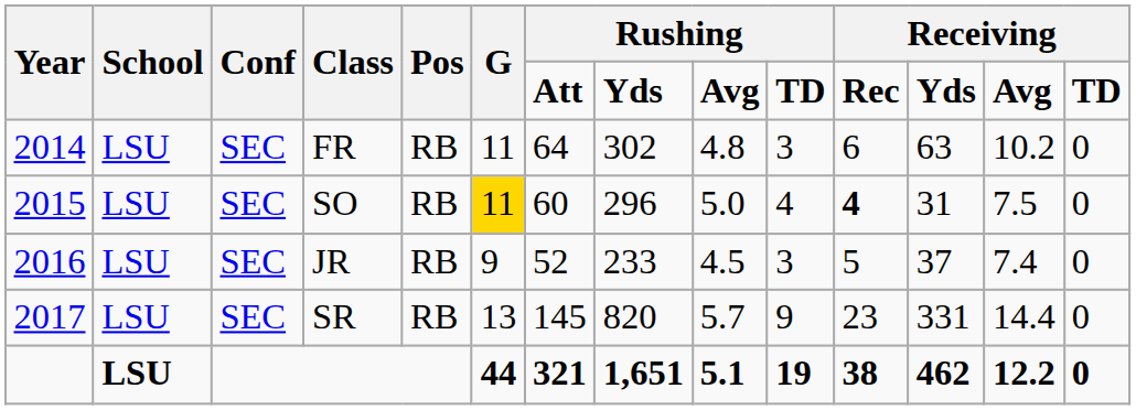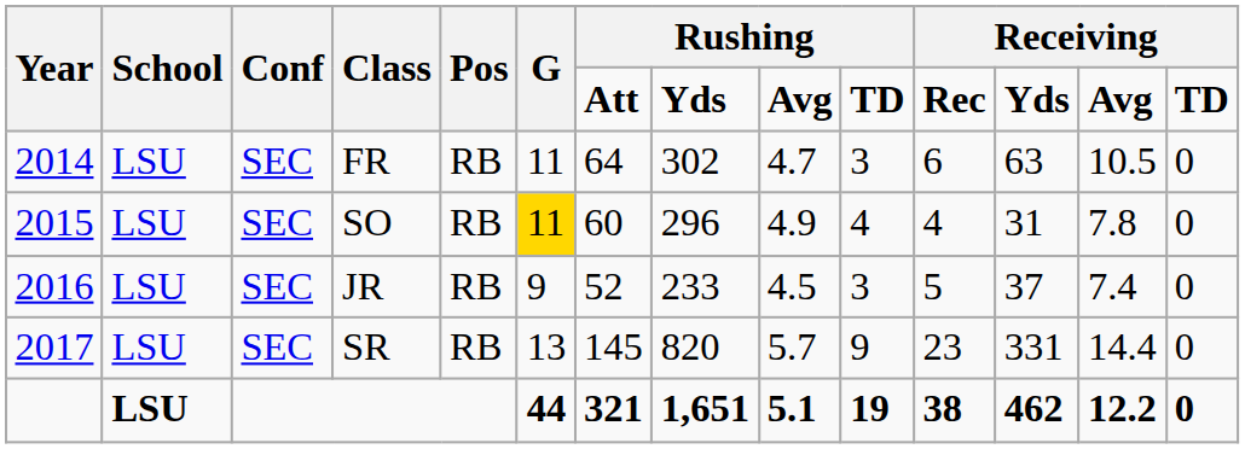 <table class="wikitable">
 <tr>
 <th rowspan="2">Year</th>
 <th rowspan="2">School</th>
 <th rowspan="2">Conf</th>
 <th rowspan="2">Class</th>
 <th rowspan="2">Pos</th>
 <th rowspan="2">G</th>
 <th colspan="4" style="text-align: center; font-weight:bold;">Rushing</th>
 <th colspan="4" style="text-align: center; font-weight:bold;">Receiving</th>
 </tr>
 <tr>
 <td style="font-weight:bold;">Att</td>
 <td style="font-weight:bold;">Yds</td>
 <td style="font-weight:bold;">Avg</td>
 <td style="font-weight:bold;">TD</td>
 <td style="font-weight:bold;">Rec</td>
 <td style="font-weight:bold;">Yds</td>
 <td style="font-weight:bold;">Avg</td>
 <td style="font-weight:bold;">TD</td>
 </tr>
 <tr>
 <td><a href='#'>2014</a></td>
 <td><a href='#'>LSU</a></td>
 <td><a href='#'>SEC</a></td>
 <td>FR</td>
 <td>RB</td>
 <td>11</td>
 <td>64</td>
 <td>302</td>
-<td>4.8</td>
+<td>4.7</td>
 <td>3</td>
 <td>6</td>
 <td>63</td>
-<td>10.2</td>
+<td>10.5</td>
 <td>0</td>
 </tr>
 <tr>
 <td><a href='#'>2015</a></td>
 <td><a href='#'>LSU</a></td>
 <td><a href='#'>SEC</a></td>
 <td>SO</td>
 <td>RB</td>
 <td style="background: gold;">11</td>
 <td>60</td>
 <td>296</td>
-<td>5.0</td>
+<td>4.9</td>
 <td>4</td>
-<td><strong>4</strong></td>
+<td>4</td>
 <td>31</td>
-<td>7.5</td>
+<td>7.8</td>
 <td>0</td>
 </tr>
 <tr>
 <td><a href='#'>2016</a></td>
 <td><a href='#'>LSU</a></td>
 <td><a href='#'>SEC</a></td>
 <td>JR</td>
 <td>RB</td>
 <td>9</td>
 <td>52</td>
 <td>233</td>
 <td>4.5</td>
 <td>3</td>
 <td>5</td>
 <td>37</td>
 <td>7.4</td>
 <td>0</td>
 </tr>
 <tr>
 <td><a href='#'>2017</a></td>
 <td><a href='#'>LSU</a></td>
 <td><a href='#'>SEC</a></td>
 <td>SR</td>
 <td>RB</td>
 <td>13</td>
 <td>145</td>
 <td>820</td>
 <td>5.7</td>
 <td>9</td>
 <td>23</td>
 <td>331</td>
 <td>14.4</td>
 <td>0</td>
 </tr>
 <tr>
 <td style="font-weight:bold;"></td>
 <td style="font-weight:bold;">LSU</td>
 <td colspan="3" style="font-weight:bold;"></td>
 <td style="font-weight:bold;">44</td>
 <td style="font-weight:bold;">321</td>
 <td style="font-weight:bold;">1,651</td>
 <td style="font-weight:bold;">5.1</td>
 <td style="font-weight:bold;">19</td>
 <td style="font-weight:bold;">38</td>
 <td style="font-weight:bold;">462</td>
 <td style="font-weight:bold;">12.2</td>
 <td style="font-weight:bold;">0</td>
 </tr>
 </table>
